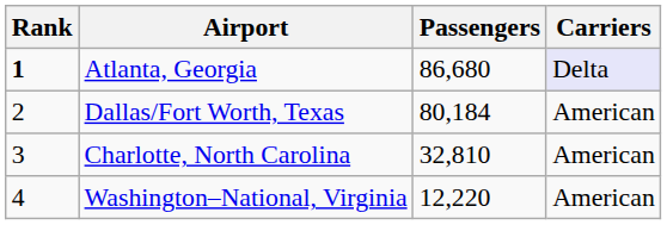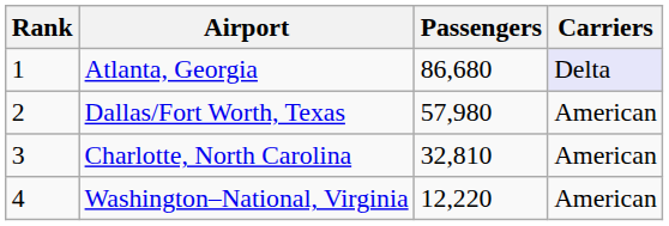 <table class="wikitable sortable" style="font-size: 95%" width= align=>
 <tr>
 <th>Rank</th>
 <th>Airport</th>
 <th>Passengers</th>
 <th>Carriers</th>
 </tr>
 <tr>
-<td><strong>1</strong></td>
+<td>1</td>
 <td> <a href='#'>Atlanta, Georgia</a></td>
 <td>86,680</td>
 <td style="background: lavender;">Delta</td>
 </tr>
 <tr>
 <td>2</td>
 <td> <a href='#'>Dallas/Fort Worth, Texas</a></td>
-<td>80,184</td>
+<td>57,980</td>
 <td>American</td>
 </tr>
 <tr>
 <td>3</td>
 <td> <a href='#'>Charlotte, North Carolina</a></td>
 <td>32,810</td>
 <td>American</td>
 </tr>
 <tr>
 <td>4</td>
 <td> <a href='#'>Washington–National, Virginia</a></td>
 <td>12,220</td>
 <td>American</td>
 </tr>
 </table>
